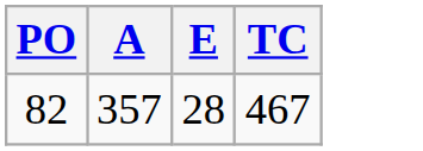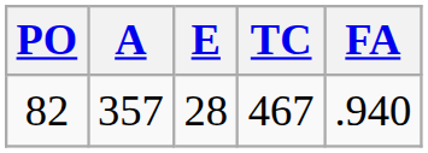 <table class="wikitable">
 <tr>
 <th><a href='#'>PO</a></th>
 <th><a href='#'>A</a></th>
 <th><a href='#'>E</a></th>
 <th><a href='#'>TC</a></th>
+<th><a href='#'>FA</a></th>
 </tr>
 <tr align=center>
 <td>82</td>
 <td>357</td>
 <td>28</td>
 <td>467</td>
+<td>.940</td>
 </tr>
 </table>
